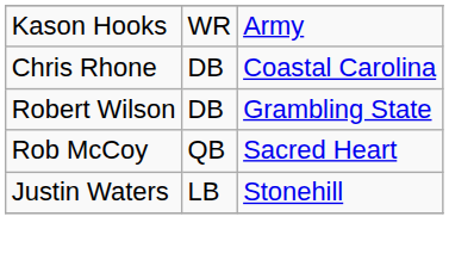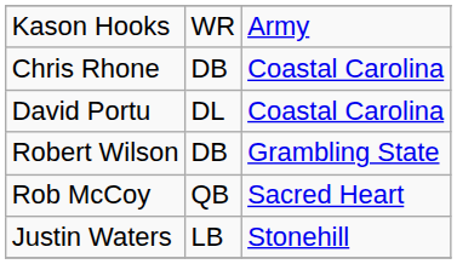 <table class="wikitable">
 <tr>
 </tr>
 <tr>
 <td>Kason Hooks</td>
 <td>WR</td>
 <td><a href='#'>Army</a></td>
 </tr>
 <tr>
 <td>Chris Rhone</td>
 <td>DB</td>
+<td><a href='#'>Coastal Carolina</a></td>
+</tr>
+<tr>
+<td>David Portu</td>
+<td>DL</td>
 <td><a href='#'>Coastal Carolina</a></td>
 </tr>
 <tr>
 <td>Robert Wilson</td>
 <td>DB</td>
 <td><a href='#'>Grambling State</a></td>
 </tr>
 <tr>
 <td>Rob McCoy</td>
 <td>QB</td>
 <td><a href='#'>Sacred Heart</a></td>
 </tr>
 <tr>
 <td>Justin Waters</td>
 <td>LB</td>
 <td><a href='#'>Stonehill</a></td>
 </tr>
 <tr>
 </tr>
 </table>
